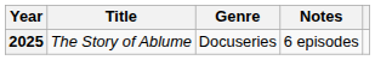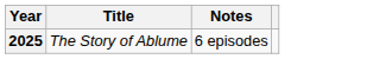 <table class="wikitable plainrowheaders" style="text-align:center;">
 <tr>
 <th scope="col">Year</th>
 <th scope="col">Title</th>
-<th scope="col">Genre</th>
 <th scope="col">Notes</th>
 <th scope="col" class="unsortable"></th>
 </tr>
 <tr>
 <th scope="row">2025</th>
 <td><em>The Story of Ablume</em></td>
-<td>Docuseries</td>
 <td>6 episodes</td>
 <td></td>
 </tr>
 </table>
